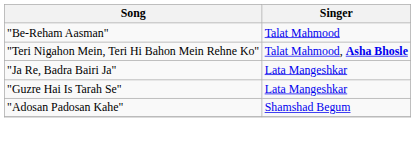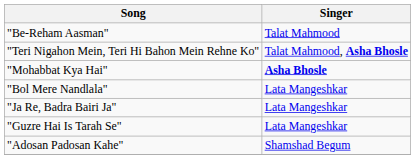 <table class="wikitable">
 <tr>
 <th>Song</th>
 <th>Singer</th>
 </tr>
 <tr>
 <td>"Be-Reham Aasman"</td>
 <td><a href='#'>Talat Mahmood</a></td>
 </tr>
 <tr>
 <td>"Teri Nigahon Mein, Teri Hi Bahon Mein Rehne Ko"</td>
 <td><a href='#'>Talat Mahmood</a>, <strong><a href='#'>Asha Bhosle</a></strong></td>
+</tr>
+<tr>
+<td>"Mohabbat Kya Hai"</td>
+<td><strong><a href='#'>Asha Bhosle</a></strong></td>
+</tr>
+<tr>
+<td>"Bol Mere Nandlala"</td>
+<td><a href='#'>Lata Mangeshkar</a></td>
 </tr>
 <tr>
 <td>"Ja Re, Badra Bairi Ja"</td>
 <td><a href='#'>Lata Mangeshkar</a></td>
 </tr>
 <tr>
 <td>"Guzre Hai Is Tarah Se"</td>
 <td><a href='#'>Lata Mangeshkar</a></td>
 </tr>
 <tr>
 <td>"Adosan Padosan Kahe"</td>
 <td><a href='#'>Shamshad Begum</a></td>
 </tr>
 <tr>
 </tr>
 </table>
